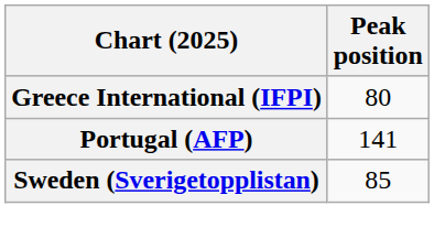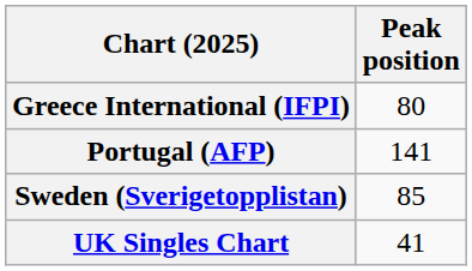 <table class="wikitable sortable plainrowheaders" style="text-align:center">
 <tr>
 <th>Chart (2025)</th>
 <th>Peak<br>position</th>
 </tr>
 <tr>
 <th scope="row">Greece International (<a href='#'>IFPI</a>)</th>
 <td>80</td>
 </tr>
 <tr>
 <th scope="row">Portugal (<a href='#'>AFP</a>)</th>
 <td>141</td>
 </tr>
 <tr>
 <th scope="row">Sweden (<a href='#'>Sverigetopplistan</a>)</th>
 <td>85</td>
 </tr>
+<tr>
+<th scope="row"><a href='#'>UK Singles Chart</a></th>
+<td style="text-align:center;">41</td>
+</tr>
 </table>
